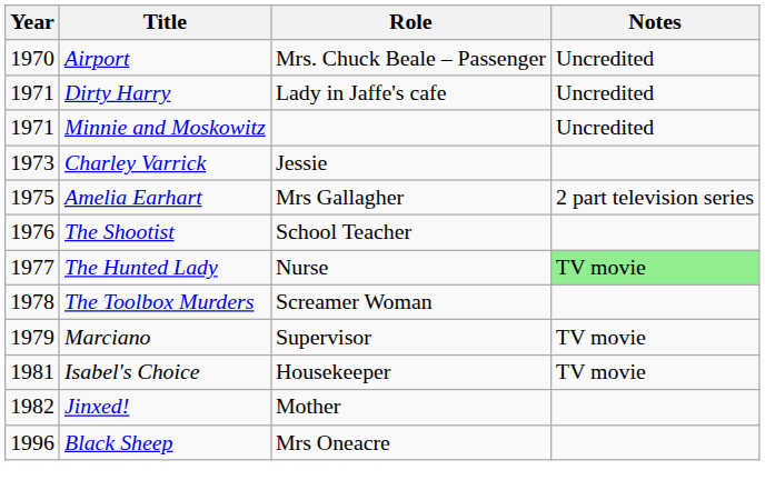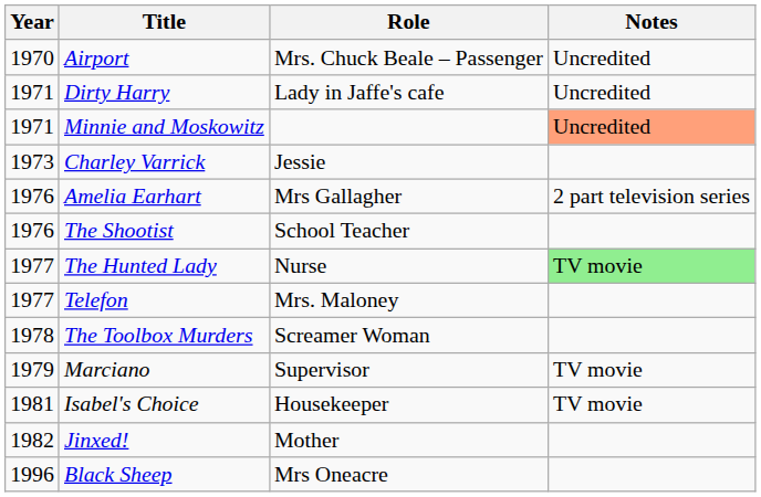 <table class="wikitable sortable">
 <tr>
 <th>Year</th>
 <th>Title</th>
 <th>Role</th>
 <th class="unsortable">Notes</th>
 </tr>
 <tr>
 <td>1970</td>
 <td><em><a href='#'>Airport</a></em></td>
 <td>Mrs. Chuck Beale – Passenger</td>
 <td>Uncredited</td>
 </tr>
 <tr>
 <td>1971</td>
 <td><em><a href='#'>Dirty Harry</a></em></td>
 <td>Lady in Jaffe's cafe</td>
 <td>Uncredited</td>
 </tr>
 <tr>
 <td>1971</td>
 <td><em><a href='#'>Minnie and Moskowitz</a></em></td>
 <td></td>
-<td>Uncredited</td>
+<td style="background: lightsalmon;">Uncredited</td>
 </tr>
 <tr>
 <td>1973</td>
 <td><em><a href='#'>Charley Varrick</a></em></td>
 <td>Jessie</td>
 <td></td>
 </tr>
 <tr>
-<td>1975</td>
+<td>1976</td>
 <td><em><a href='#'>Amelia Earhart</a></em></td>
 <td>Mrs Gallagher</td>
 <td>2 part television series</td>
 </tr>
 <tr>
 <td>1976</td>
 <td><em><a href='#'>The Shootist</a></em></td>
 <td>School Teacher</td>
 <td></td>
 </tr>
 <tr>
 <td>1977</td>
 <td><em><a href='#'>The Hunted Lady</a></em></td>
 <td>Nurse</td>
 <td style="background: lightgreen;">TV movie</td>
+</tr>
+<tr>
+<td>1977</td>
+<td><em><a href='#'>Telefon</a></em></td>
+<td>Mrs. Maloney</td>
+<td></td>
 </tr>
 <tr>
 <td>1978</td>
 <td><em><a href='#'>The Toolbox Murders</a></em></td>
 <td>Screamer Woman</td>
 <td></td>
 </tr>
 <tr>
 <td>1979</td>
 <td><em>Marciano</em></td>
 <td>Supervisor</td>
 <td>TV movie</td>
 </tr>
 <tr>
 <td>1981</td>
 <td><em>Isabel's Choice</em></td>
 <td>Housekeeper</td>
 <td>TV movie</td>
 </tr>
 <tr>
 <td>1982</td>
 <td><em><a href='#'>Jinxed!</a></em></td>
 <td>Mother</td>
 <td></td>
 </tr>
 <tr>
 <td>1996</td>
 <td><em><a href='#'>Black Sheep</a></em></td>
 <td>Mrs Oneacre</td>
 <td></td>
 </tr>
 </table>
